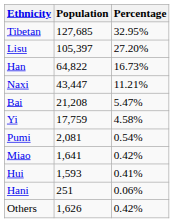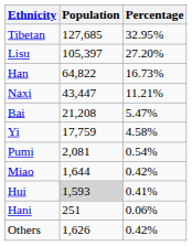 <table class="wikitable sortable">
 <tr>
 <th><a href='#'>Ethnicity</a></th>
 <th>Population</th>
 <th>Percentage</th>
 </tr>
 <tr>
 <td><a href='#'>Tibetan</a></td>
 <td>127,685</td>
 <td>32.95%</td>
 </tr>
 <tr>
 <td><a href='#'>Lisu</a></td>
 <td>105,397</td>
 <td>27.20%</td>
 </tr>
 <tr>
 <td><a href='#'>Han</a></td>
 <td>64,822</td>
 <td>16.73%</td>
 </tr>
 <tr>
 <td><a href='#'>Naxi</a></td>
 <td>43,447</td>
 <td>11.21%</td>
 </tr>
 <tr>
 <td><a href='#'>Bai</a></td>
 <td>21,208</td>
 <td>5.47%</td>
 </tr>
 <tr>
 <td><a href='#'>Yi</a></td>
 <td>17,759</td>
 <td>4.58%</td>
 </tr>
 <tr>
 <td><a href='#'>Pumi</a></td>
 <td>2,081</td>
 <td>0.54%</td>
 </tr>
 <tr>
 <td><a href='#'>Miao</a></td>
-<td>1,641</td>
+<td>1,644</td>
 <td>0.42%</td>
 </tr>
 <tr>
 <td><a href='#'>Hui</a></td>
-<td>1,593</td>
+<td style="background: lightgrey;">1,593</td>
 <td>0.41%</td>
 </tr>
 <tr>
 <td><a href='#'>Hani</a></td>
 <td>251</td>
 <td>0.06%</td>
 </tr>
 <tr>
 <td>Others</td>
 <td>1,626</td>
 <td>0.42%</td>
 </tr>
 </table>
